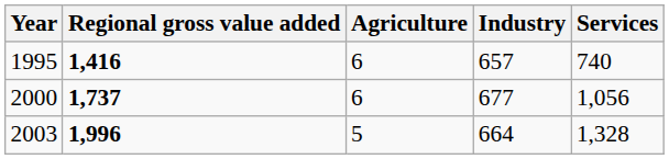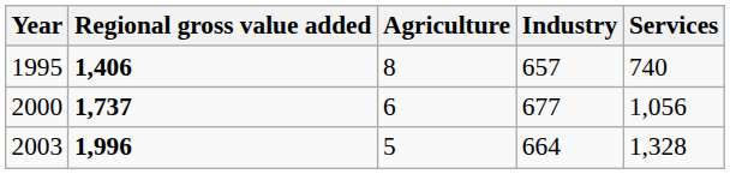 <table class="wikitable">
 <tr>
 <th>Year</th>
 <th>Regional gross value added</th>
 <th>Agriculture</th>
 <th>Industry</th>
 <th>Services</th>
 </tr>
 <tr>
 <td>1995</td>
-<td><strong>1,416</strong></td>
-<td>6</td>
+<td><strong>1,406</strong></td>
+<td>8</td>
 <td>657</td>
 <td>740</td>
 </tr>
 <tr>
 <td>2000</td>
 <td><strong>1,737</strong></td>
 <td>6</td>
 <td>677</td>
 <td>1,056</td>
 </tr>
 <tr>
 <td>2003</td>
 <td><strong>1,996</strong></td>
 <td>5</td>
 <td>664</td>
 <td>1,328</td>
 </tr>
 </table>
